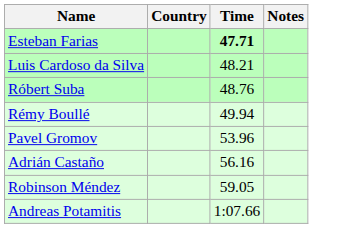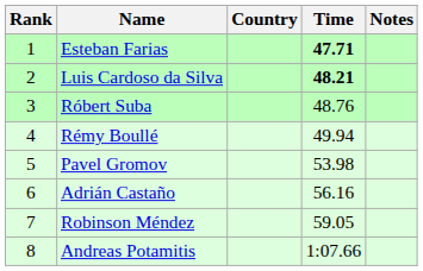 <table class="wikitable" style="text-align:center">
 <tr>
+<th>Rank</th>
 <th>Name</th>
 <th>Country</th>
 <th>Time</th>
 <th>Notes</th>
 </tr>
 <tr bgcolor=bbffbb>
+<td>1</td>
 <td align="left"><a href='#'>Esteban Farias</a></td>
 <td align="left"></td>
 <td><strong>47.71</strong></td>
 <td></td>
 </tr>
 <tr bgcolor=bbffbb>
+<td>2</td>
 <td align="left"><a href='#'>Luis Cardoso da Silva</a></td>
 <td align="left"></td>
-<td>48.21</td>
+<td><strong>48.21</strong></td>
 <td></td>
 </tr>
 <tr bgcolor=bbffbb>
+<td>3</td>
 <td align="left"><a href='#'>Róbert Suba</a></td>
 <td align="left"></td>
 <td>48.76</td>
 <td></td>
 </tr>
 <tr bgcolor=ddffdd>
+<td>4</td>
 <td align="left"><a href='#'>Rémy Boullé</a></td>
 <td align="left"></td>
 <td>49.94</td>
 <td></td>
 </tr>
 <tr bgcolor=ddffdd>
+<td>5</td>
 <td align="left"><a href='#'>Pavel Gromov</a></td>
 <td align="left"></td>
-<td>53.96</td>
+<td>53.98</td>
 <td></td>
 </tr>
 <tr bgcolor=ddffdd>
+<td>6</td>
 <td align="left"><a href='#'>Adrián Castaño</a></td>
 <td align="left"></td>
 <td>56.16</td>
 <td></td>
 </tr>
 <tr bgcolor=ddffdd>
+<td>7</td>
 <td align="left"><a href='#'>Robinson Méndez</a></td>
 <td align="left"></td>
 <td>59.05</td>
 <td></td>
 </tr>
 <tr bgcolor=ddffdd>
+<td>8</td>
 <td align="left"><a href='#'>Andreas Potamitis</a></td>
 <td align="left"></td>
 <td>1:07.66</td>
 <td></td>
 </tr>
 </table>
